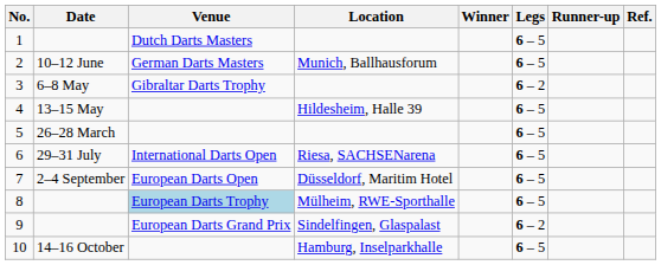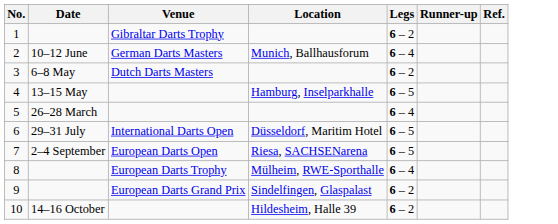 <table class="wikitable">
 <tr>
 <th>No.</th>
 <th>Date</th>
 <th>Venue</th>
 <th>Location</th>
-<th>Winner</th>
 <th>Legs</th>
 <th>Runner-up</th>
 <th>Ref.</th>
 </tr>
 <tr>
 <td style="text-align:center">1</td>
 <td style="text-align:left"></td>
-<td><a href='#'>Dutch Darts Masters</a></td>
+<td><a href='#'>Gibraltar Darts Trophy</a></td>
 <td></td>
-<td style="text-align:right"></td>
-<td style="text-align:center"><strong>6</strong> – 5</td>
+<td style="text-align:center"><strong>6</strong> – 2</td>
 <td></td>
 <td style="text-align:center"></td>
 </tr>
 <tr>
 <td style="text-align:center">2</td>
 <td style="text-align:left">10–12 June</td>
 <td><a href='#'>German Darts Masters</a></td>
 <td> <a href='#'>Munich</a>, Ballhausforum</td>
-<td style="text-align:right"></td>
-<td style="text-align:center"><strong>6</strong> – 5</td>
+<td style="text-align:center"><strong>6</strong> – 4</td>
 <td></td>
 <td style="text-align:center"></td>
 </tr>
 <tr>
 <td style="text-align:center">3</td>
 <td style="text-align:left">6–8 May</td>
-<td><a href='#'>Gibraltar Darts Trophy</a></td>
+<td><a href='#'>Dutch Darts Masters</a></td>
 <td></td>
-<td style="text-align:right"></td>
 <td style="text-align:center"><strong>6</strong> – 2</td>
 <td></td>
 <td style="text-align:center"></td>
 </tr>
 <tr>
 <td style="text-align:center">4</td>
 <td style="text-align:left">13–15 May</td>
 <td></td>
-<td> <a href='#'>Hildesheim</a>, Halle 39</td>
-<td style="text-align:right"></td>
+<td> <a href='#'>Hamburg</a>, <a href='#'>Inselparkhalle</a></td>
 <td style="text-align:center"><strong>6</strong> – 5</td>
 <td></td>
 <td style="text-align:center"></td>
 </tr>
 <tr>
 <td style="text-align:center">5</td>
 <td style="text-align:left">26–28 March</td>
 <td></td>
 <td></td>
-<td style="text-align:right"></td>
-<td style="text-align:center"><strong>6</strong> – 5</td>
+<td style="text-align:center"><strong>6</strong> – 4</td>
 <td></td>
 <td style="text-align:center"></td>
 </tr>
 <tr>
 <td style="text-align:center">6</td>
 <td style="text-align:left">29–31 July</td>
 <td><a href='#'>International Darts Open</a></td>
-<td> <a href='#'>Riesa</a>, <a href='#'>SACHSENarena</a></td>
-<td style="text-align:right"></td>
+<td> <a href='#'>Düsseldorf</a>, Maritim Hotel</td>
 <td style="text-align:center"><strong>6</strong> – 5</td>
 <td></td>
 <td style="text-align:center"></td>
 </tr>
 <tr>
 <td style="text-align:center">7</td>
 <td style="text-align:left">2–4 September</td>
 <td><a href='#'>European Darts Open</a></td>
-<td> <a href='#'>Düsseldorf</a>, Maritim Hotel</td>
-<td style="text-align:right"></td>
+<td> <a href='#'>Riesa</a>, <a href='#'>SACHSENarena</a></td>
 <td style="text-align:center"><strong>6</strong> – 5</td>
 <td></td>
 <td style="text-align:center"></td>
 </tr>
 <tr>
 <td style="text-align:center">8</td>
 <td style="text-align:left"></td>
-<td style="background: lightblue;"><a href='#'>European Darts Trophy</a></td>
+<td><a href='#'>European Darts Trophy</a></td>
 <td> <a href='#'>Mülheim</a>, <a href='#'>RWE-Sporthalle</a></td>
-<td style="text-align:right"></td>
-<td style="text-align:center"><strong>6</strong> – 5</td>
+<td style="text-align:center"><strong>6</strong> – 4</td>
 <td></td>
 <td style="text-align:center"></td>
 </tr>
 <tr>
 <td style="text-align:center">9</td>
 <td style="text-align:left"></td>
 <td><a href='#'>European Darts Grand Prix</a></td>
 <td> <a href='#'>Sindelfingen</a>, <a href='#'>Glaspalast</a></td>
-<td style="text-align:right"></td>
 <td style="text-align:center"><strong>6</strong> – 2</td>
 <td></td>
 <td style="text-align:center"></td>
 </tr>
 <tr>
 <td style="text-align:center">10</td>
 <td style="text-align:left">14–16 October</td>
 <td></td>
-<td> <a href='#'>Hamburg</a>, <a href='#'>Inselparkhalle</a></td>
-<td style="text-align:right"></td>
-<td style="text-align:center"><strong>6</strong> – 5</td>
+<td> <a href='#'>Hildesheim</a>, Halle 39</td>
+<td style="text-align:center"><strong>6</strong> – 2</td>
 <td></td>
 <td style="text-align:center"></td>
 </tr>
 </table>
